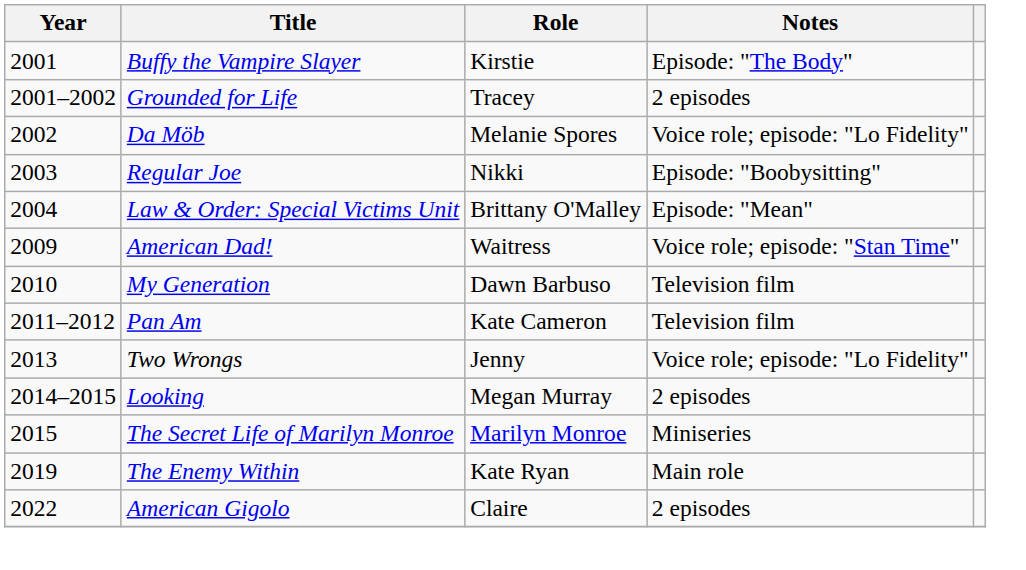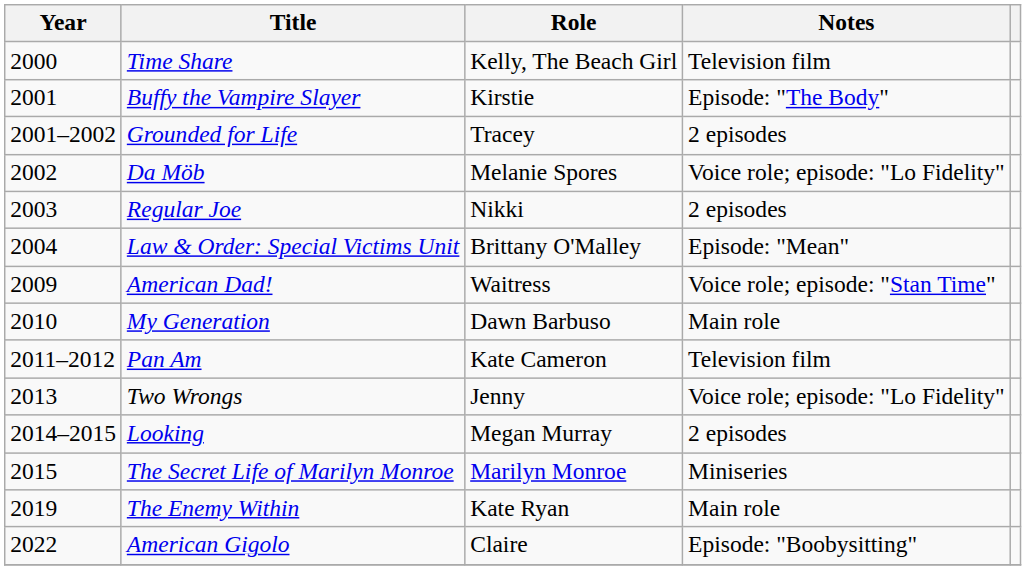 <table class="wikitable sortable">
 <tr>
 <th>Year</th>
 <th>Title</th>
 <th>Role</th>
 <th class="unsortable">Notes</th>
 <th class="unsortable"></th>
+</tr>
+<tr>
+<td>2000</td>
+<td><em><a href='#'>Time Share</a></em></td>
+<td>Kelly, The Beach Girl</td>
+<td>Television film</td>
+<td style="text-align:center;"></td>
 </tr>
 <tr>
 <td>2001</td>
 <td><em><a href='#'>Buffy the Vampire Slayer</a></em></td>
 <td>Kirstie</td>
 <td>Episode: "<a href='#'>The Body</a>"</td>
 <td style="text-align:center;"></td>
 </tr>
 <tr>
 <td>2001–2002</td>
 <td><em><a href='#'>Grounded for Life</a></em></td>
 <td>Tracey</td>
 <td>2 episodes</td>
 <td style="text-align:center;"></td>
 </tr>
 <tr>
 <td>2002</td>
 <td><em><a href='#'>Da Möb</a></em></td>
 <td>Melanie Spores</td>
 <td>Voice role; episode: "Lo Fidelity"</td>
 <td style="text-align:center;"></td>
 </tr>
 <tr>
 <td>2003</td>
 <td><em><a href='#'>Regular Joe</a></em></td>
 <td>Nikki</td>
-<td>Episode: "Boobysitting"</td>
+<td>2 episodes</td>
 <td style="text-align:center;"></td>
 </tr>
 <tr>
 <td>2004</td>
 <td><em><a href='#'>Law & Order: Special Victims Unit</a></em></td>
 <td>Brittany O'Malley</td>
 <td>Episode: "Mean"</td>
 <td style="text-align:center;"></td>
 </tr>
 <tr>
 <td>2009</td>
 <td><em><a href='#'>American Dad!</a></em></td>
 <td>Waitress</td>
 <td>Voice role; episode: "<a href='#'>Stan Time</a>"</td>
 <td style="text-align:center;"></td>
 </tr>
 <tr>
 <td>2010</td>
 <td><em><a href='#'>My Generation</a></em></td>
 <td>Dawn Barbuso</td>
-<td>Television film</td>
+<td>Main role</td>
 <td style="text-align:center;"></td>
 </tr>
 <tr>
 <td>2011–2012</td>
 <td><em><a href='#'>Pan Am</a></em></td>
 <td>Kate Cameron</td>
 <td>Television film</td>
 <td style="text-align:center;"></td>
 </tr>
 <tr>
 <td>2013</td>
 <td><em>Two Wrongs</em></td>
 <td>Jenny</td>
 <td>Voice role; episode: "Lo Fidelity"</td>
 <td style="text-align:center;"></td>
 </tr>
 <tr>
 <td>2014–2015</td>
 <td><em><a href='#'>Looking</a></em></td>
 <td>Megan Murray</td>
 <td>2 episodes</td>
 <td style="text-align:center;"></td>
 </tr>
 <tr>
 <td>2015</td>
 <td><em><a href='#'>The Secret Life of Marilyn Monroe</a></em></td>
 <td><a href='#'>Marilyn Monroe</a></td>
 <td>Miniseries</td>
 <td style="text-align:center;"></td>
 </tr>
 <tr>
 <td>2019</td>
 <td><em><a href='#'>The Enemy Within</a></em></td>
 <td>Kate Ryan</td>
 <td>Main role</td>
 <td style="text-align:center;"></td>
 </tr>
 <tr>
 <td>2022</td>
 <td><em><a href='#'>American Gigolo</a></em></td>
 <td>Claire</td>
-<td>2 episodes</td>
+<td>Episode: "Boobysitting"</td>
 <td style="text-align:center;"></td>
 </tr>
 <tr>
 </tr>
 </table>
